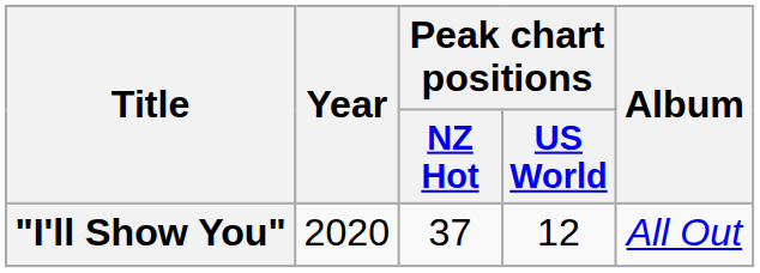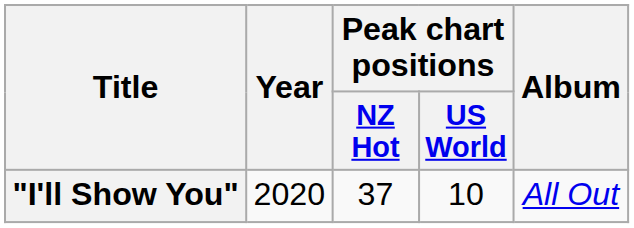 <table class="wikitable plainrowheaders" style="text-align:center">
 <tr>
 <th scope="col" rowspan="2">Title</th>
 <th scope="col" rowspan="2">Year</th>
 <th scope="col" colspan="2">Peak chart positions</th>
 <th scope="col" rowspan="2">Album</th>
 </tr>
 <tr>
 <th scope="col" style="font-size:90%; width:2.5em"><a href='#'>NZ<br>Hot</a><br></th>
 <th scope="col" style="font-size:90%; width:2.5em"><a href='#'>US<br>World</a><br></th>
 </tr>
 <tr>
 <th scope="row">"I'll Show You"<br></th>
 <td>2020</td>
 <td>37</td>
-<td>12</td>
+<td>10</td>
 <td><em><a href='#'>All Out</a></em></td>
 </tr>
 </table>
